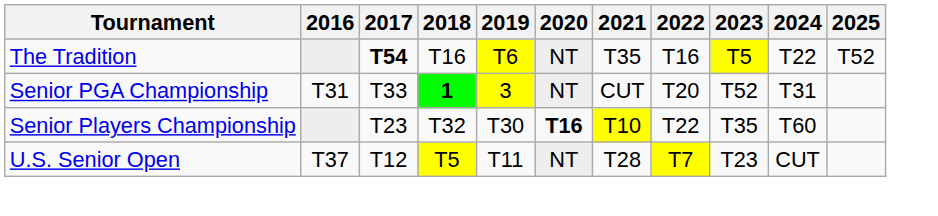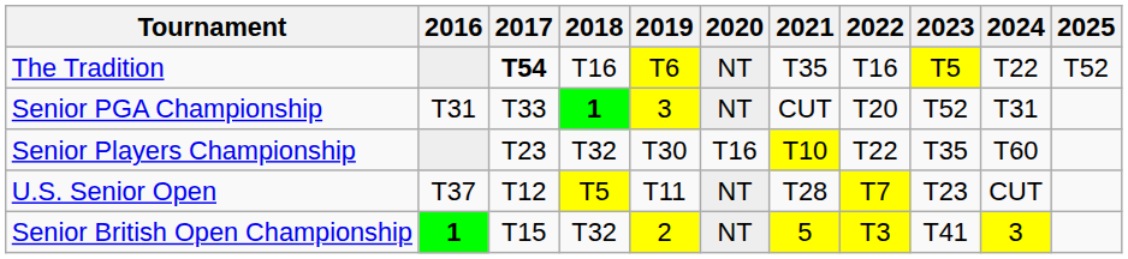 <table class="wikitable" style="font-size:95%;text-align:center;">
 <tr>
 <th>Tournament</th>
 <th>2016</th>
 <th>2017</th>
 <th>2018</th>
 <th>2019</th>
 <th>2020</th>
 <th>2021</th>
 <th>2022</th>
 <th>2023</th>
 <th>2024</th>
 <th>2025</th>
 </tr>
 <tr>
 <td align=left><a href='#'>The Tradition</a></td>
 <td style="background:#eeeeee;"></td>
 <td><strong>T54</strong></td>
 <td>T16</td>
 <td style="background:yellow;">T6</td>
 <td style="background:#eeeeee;">NT</td>
 <td>T35</td>
 <td>T16</td>
 <td style="background:yellow;">T5</td>
 <td>T22</td>
 <td>T52</td>
 </tr>
 <tr>
 <td align=left><a href='#'>Senior PGA Championship</a></td>
 <td>T31</td>
 <td>T33</td>
 <td style="background:lime;"><strong>1</strong></td>
 <td style="background:yellow;">3</td>
 <td style="background:#eeeeee;">NT</td>
 <td>CUT</td>
 <td>T20</td>
 <td>T52</td>
 <td>T31</td>
 <td></td>
 </tr>
 <tr>
 <td align=left><a href='#'>Senior Players Championship</a></td>
 <td style="background:#eeeeee;"></td>
 <td>T23</td>
 <td>T32</td>
 <td>T30</td>
-<td><strong>T16</strong></td>
+<td>T16</td>
 <td style="background:yellow;">T10</td>
 <td>T22</td>
 <td>T35</td>
 <td>T60</td>
 <td></td>
 </tr>
 <tr>
 <td align=left><a href='#'>U.S. Senior Open</a></td>
 <td>T37</td>
 <td>T12</td>
 <td style="background:yellow;">T5</td>
 <td>T11</td>
 <td style="background:#eeeeee;">NT</td>
 <td>T28</td>
 <td style="background:yellow;">T7</td>
 <td>T23</td>
 <td>CUT</td>
 <td></td>
 </tr>
+<tr>
+<td align=left><a href='#'>Senior British Open Championship</a></td>
+<td style="background:lime;"><strong>1</strong></td>
+<td>T15</td>
+<td>T32</td>
+<td style="background:yellow;">2</td>
+<td style="background:#eeeeee;">NT</td>
+<td style="background:yellow;">5</td>
+<td style="background:yellow;">T3</td>
+<td>T41</td>
+<td style="background:yellow;">3</td>
+<td></td>
+</tr>
 </table>
